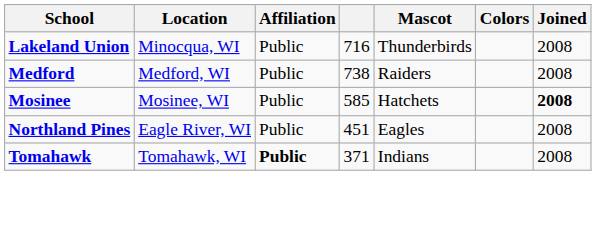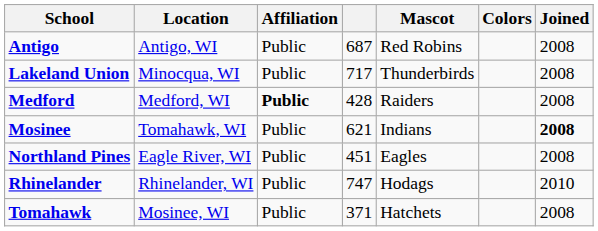 <table class="wikitable sortable">
 <tr>
 <th>School</th>
 <th>Location</th>
 <th>Affiliation</th>
 <th></th>
 <th>Mascot</th>
 <th>Colors</th>
 <th>Joined</th>
 </tr>
 <tr>
+<td><a href='#'><strong>Antigo</strong></a></td>
+<td><a href='#'>Antigo, WI</a></td>
+<td>Public</td>
+<td>687</td>
+<td>Red Robins</td>
+<td> </td>
+<td>2008</td>
+</tr>
+<tr>
 <td><a href='#'><strong>Lakeland Union</strong></a></td>
 <td><a href='#'>Minocqua, WI</a></td>
 <td>Public</td>
-<td>716</td>
+<td>717</td>
 <td>Thunderbirds</td>
 <td> </td>
 <td>2008</td>
 </tr>
 <tr>
 <td><a href='#'><strong>Medford</strong></a></td>
 <td><a href='#'>Medford, WI</a></td>
-<td>Public</td>
-<td>738</td>
+<td><strong>Public</strong></td>
+<td>428</td>
 <td>Raiders</td>
 <td> </td>
 <td>2008</td>
 </tr>
 <tr>
 <td><a href='#'><strong>Mosinee</strong></a></td>
-<td><a href='#'>Mosinee, WI</a></td>
+<td><a href='#'>Tomahawk, WI</a></td>
 <td>Public</td>
-<td>585</td>
-<td>Hatchets</td>
+<td>621</td>
+<td>Indians</td>
 <td> </td>
 <td><strong>2008</strong></td>
 </tr>
 <tr>
 <td><a href='#'><strong>Northland Pines</strong></a></td>
 <td><a href='#'>Eagle River, WI</a></td>
 <td>Public</td>
 <td>451</td>
 <td>Eagles</td>
 <td> </td>
 <td>2008</td>
 </tr>
 <tr>
+<td><a href='#'><strong>Rhinelander</strong></a></td>
+<td><a href='#'>Rhinelander, WI</a></td>
+<td>Public</td>
+<td>747</td>
+<td>Hodags</td>
+<td> </td>
+<td>2010</td>
+</tr>
+<tr>
 <td><a href='#'><strong>Tomahawk</strong></a></td>
-<td><a href='#'>Tomahawk, WI</a></td>
-<td><strong>Public</strong></td>
+<td><a href='#'>Mosinee, WI</a></td>
+<td>Public</td>
 <td>371</td>
-<td>Indians</td>
+<td>Hatchets</td>
 <td> </td>
 <td>2008</td>
 </tr>
 </table>
